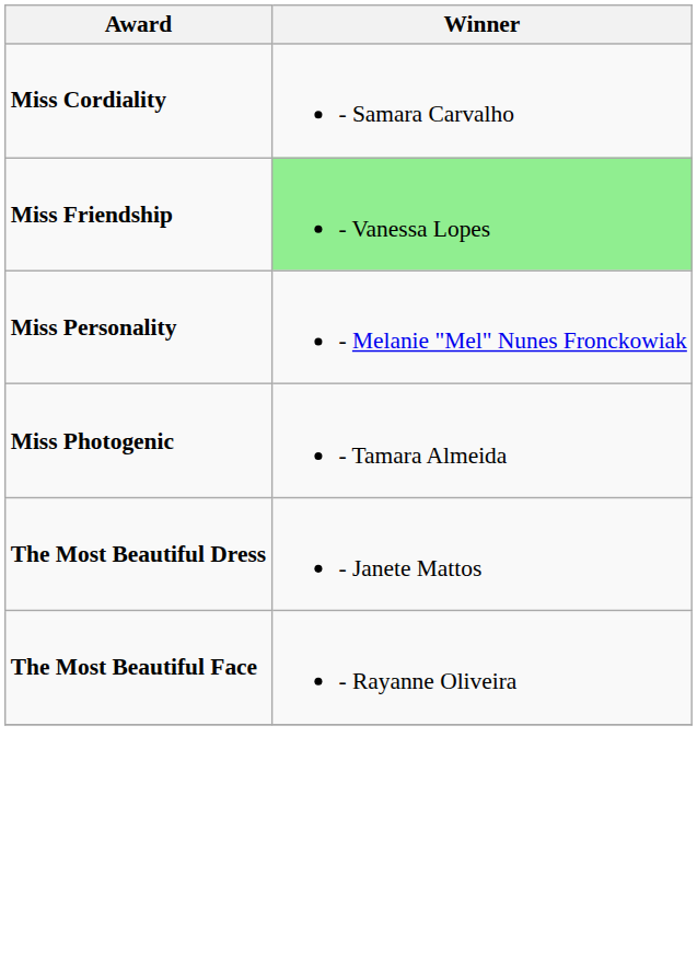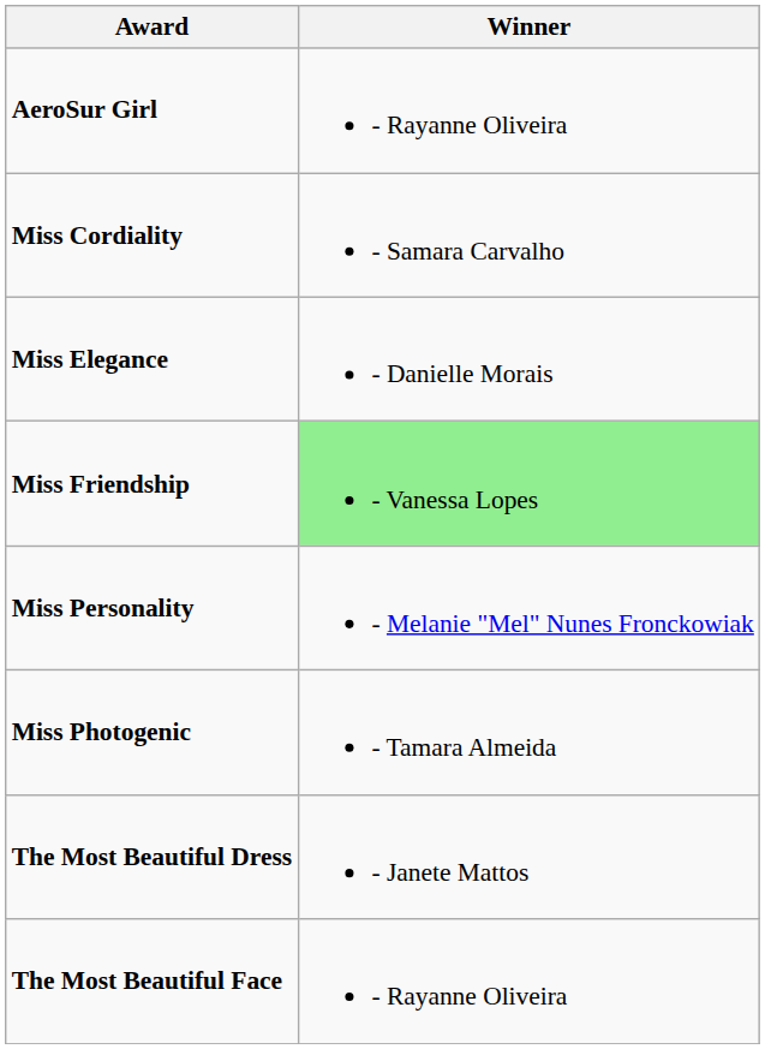 <table class="wikitable sortable" style="font-size:95%;">
 <tr>
 <th>Award</th>
 <th>Winner</th>
 </tr>
 <tr>
+<td><strong>AeroSur Girl</strong></td>
+<td><br><ul><li><strong></strong> - Rayanne Oliveira</li></ul></td>
+</tr>
+<tr>
 <td><strong>Miss Cordiality</strong></td>
 <td><br><ul><li><strong></strong> - Samara Carvalho</li></ul></td>
+</tr>
+<tr>
+<td><strong>Miss Elegance</strong></td>
+<td><br><ul><li><strong></strong> - Danielle Morais</li></ul></td>
 </tr>
 <tr>
 <td><strong>Miss Friendship</strong></td>
 <td style="background: lightgreen;"><br><ul><li><strong></strong> - Vanessa Lopes</li></ul></td>
 </tr>
 <tr>
 <td><strong>Miss Personality</strong></td>
 <td><br><ul><li><strong></strong> - <a href='#'>Melanie "Mel" Nunes Fronckowiak</a></li></ul></td>
 </tr>
 <tr>
 <td><strong>Miss Photogenic</strong></td>
 <td><br><ul><li><strong></strong> - Tamara Almeida</li></ul></td>
 </tr>
 <tr>
 <td><strong>The Most Beautiful Dress</strong></td>
 <td><br><ul><li><strong></strong> - Janete Mattos</li></ul></td>
 </tr>
 <tr>
 <td><strong>The Most Beautiful Face</strong></td>
 <td><br><ul><li><strong></strong> - Rayanne Oliveira</li></ul></td>
 </tr>
 <tr>
 </tr>
 </table>
